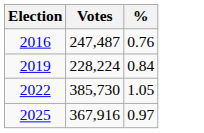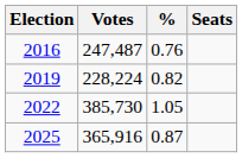 <table class="wikitable" style="text-align:center">
 <tr>
 <th>Election</th>
 <th>Votes</th>
 <th>%</th>
+<th>Seats</th>
 </tr>
 <tr>
 <td><a href='#'>2016</a></td>
 <td>247,487</td>
 <td>0.76</td>
+<td></td>
 </tr>
 <tr>
 <td><a href='#'>2019</a></td>
 <td>228,224</td>
-<td>0.84</td>
+<td>0.82</td>
+<td></td>
 </tr>
 <tr>
 <td><a href='#'>2022</a></td>
 <td>385,730</td>
 <td>1.05</td>
+<td></td>
 </tr>
 <tr>
 <td><a href='#'>2025</a></td>
-<td>367,916</td>
-<td>0.97</td>
+<td>365,916</td>
+<td>0.87</td>
+<td></td>
 </tr>
 </table>
